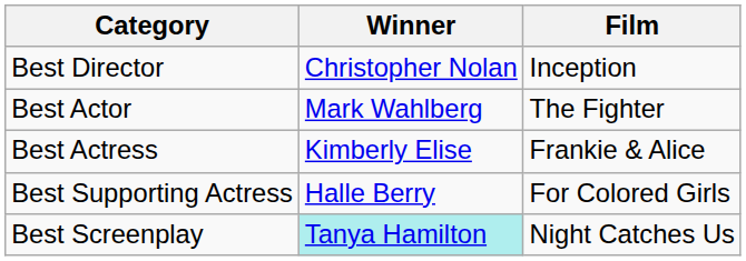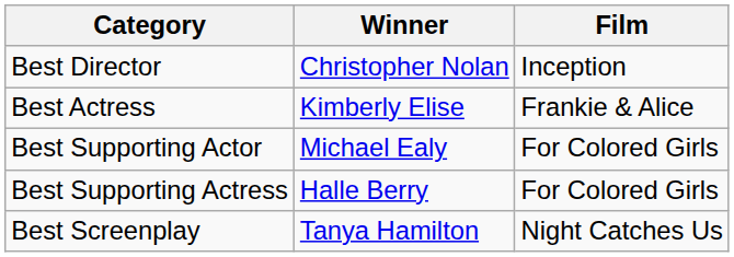 <table class="wikitable">
 <tr>
 <th>Category</th>
 <th>Winner</th>
 <th>Film</th>
 </tr>
 <tr>
 <td>Best Director</td>
 <td><a href='#'>Christopher Nolan</a></td>
 <td>Inception</td>
 </tr>
 <tr>
-<td>Best Actor</td>
-<td><a href='#'>Mark Wahlberg</a></td>
-<td>The Fighter</td>
-</tr>
-<tr>
 <td>Best Actress</td>
 <td><a href='#'>Kimberly Elise</a></td>
 <td>Frankie & Alice</td>
+</tr>
+<tr>
+<td>Best Supporting Actor</td>
+<td><a href='#'>Michael Ealy</a></td>
+<td>For Colored Girls</td>
 </tr>
 <tr>
 <td>Best Supporting Actress</td>
 <td><a href='#'>Halle Berry</a></td>
 <td>For Colored Girls</td>
 </tr>
 <tr>
 <td>Best Screenplay</td>
-<td style="background: paleturquoise;"><a href='#'>Tanya Hamilton</a></td>
+<td><a href='#'>Tanya Hamilton</a></td>
 <td>Night Catches Us</td>
 </tr>
 </table>
